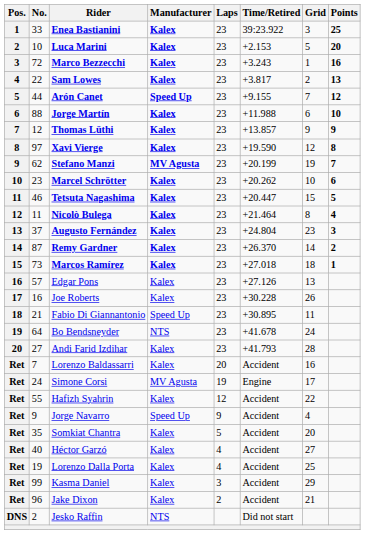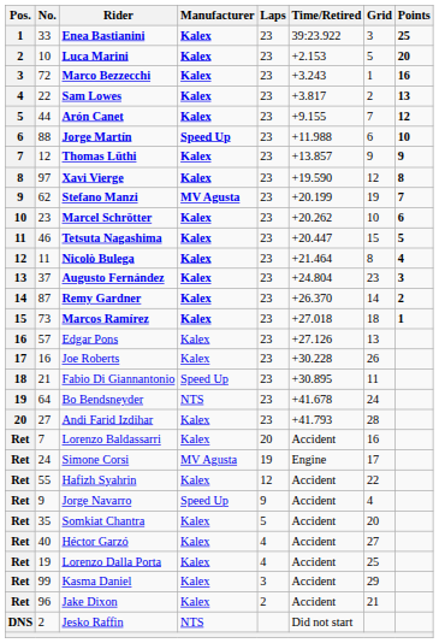 <table class="wikitable" style="font-size: 95%;">
 <tr>
 <th>Pos.</th>
 <th>No.</th>
 <th>Rider</th>
 <th>Manufacturer</th>
 <th>Laps</th>
 <th>Time/Retired</th>
 <th>Grid</th>
 <th>Points</th>
 </tr>
 <tr>
 <th>1</th>
 <td>33</td>
 <td> <strong><a href='#'>Enea Bastianini</a></strong></td>
 <td><strong><a href='#'>Kalex</a></strong></td>
 <td>23</td>
 <td>39:23.922</td>
 <td>3</td>
 <td><strong>25</strong></td>
 </tr>
 <tr>
 <th>2</th>
 <td>10</td>
 <td> <strong><a href='#'>Luca Marini</a></strong></td>
 <td><strong><a href='#'>Kalex</a></strong></td>
 <td>23</td>
 <td>+2.153</td>
 <td>5</td>
 <td><strong>20</strong></td>
 </tr>
 <tr>
 <th>3</th>
 <td>72</td>
 <td> <strong><a href='#'>Marco Bezzecchi</a></strong></td>
 <td><strong><a href='#'>Kalex</a></strong></td>
 <td>23</td>
 <td>+3.243</td>
 <td>1</td>
 <td><strong>16</strong></td>
 </tr>
 <tr>
 <th>4</th>
 <td>22</td>
 <td> <strong><a href='#'>Sam Lowes</a></strong></td>
 <td><strong><a href='#'>Kalex</a></strong></td>
 <td>23</td>
 <td>+3.817</td>
 <td>2</td>
 <td><strong>13</strong></td>
 </tr>
 <tr>
 <th>5</th>
 <td>44</td>
 <td> <strong><a href='#'>Arón Canet</a></strong></td>
-<td><strong><a href='#'>Speed Up</a></strong></td>
+<td><strong><a href='#'>Kalex</a></strong></td>
 <td>23</td>
 <td>+9.155</td>
 <td>7</td>
 <td><strong>12</strong></td>
 </tr>
 <tr>
 <th>6</th>
 <td>88</td>
 <td> <strong><a href='#'>Jorge Martín</a></strong></td>
-<td><strong><a href='#'>Kalex</a></strong></td>
+<td><strong><a href='#'>Speed Up</a></strong></td>
 <td>23</td>
 <td>+11.988</td>
 <td>6</td>
 <td><strong>10</strong></td>
 </tr>
 <tr>
 <th>7</th>
 <td>12</td>
 <td> <strong><a href='#'>Thomas Lüthi</a></strong></td>
 <td><strong><a href='#'>Kalex</a></strong></td>
 <td>23</td>
 <td>+13.857</td>
 <td>9</td>
 <td><strong>9</strong></td>
 </tr>
 <tr>
 <th>8</th>
 <td>97</td>
 <td> <strong><a href='#'>Xavi Vierge</a></strong></td>
 <td><strong><a href='#'>Kalex</a></strong></td>
 <td>23</td>
 <td>+19.590</td>
 <td>12</td>
 <td><strong>8</strong></td>
 </tr>
 <tr>
 <th>9</th>
 <td>62</td>
 <td> <strong><a href='#'>Stefano Manzi</a></strong></td>
 <td><strong><a href='#'>MV Agusta</a></strong></td>
 <td>23</td>
 <td>+20.199</td>
 <td>19</td>
 <td><strong>7</strong></td>
 </tr>
 <tr>
 <th>10</th>
 <td>23</td>
 <td> <strong><a href='#'>Marcel Schrötter</a></strong></td>
 <td><strong><a href='#'>Kalex</a></strong></td>
 <td>23</td>
 <td>+20.262</td>
 <td>10</td>
 <td><strong>6</strong></td>
 </tr>
 <tr>
 <th>11</th>
 <td>46</td>
 <td> <strong><a href='#'>Tetsuta Nagashima</a></strong></td>
 <td><strong><a href='#'>Kalex</a></strong></td>
 <td>23</td>
 <td>+20.447</td>
 <td>15</td>
 <td><strong>5</strong></td>
 </tr>
 <tr>
 <th>12</th>
 <td>11</td>
 <td> <strong><a href='#'>Nicolò Bulega</a></strong></td>
 <td><strong><a href='#'>Kalex</a></strong></td>
 <td>23</td>
 <td>+21.464</td>
 <td>8</td>
 <td><strong>4</strong></td>
 </tr>
 <tr>
 <th>13</th>
 <td>37</td>
 <td> <strong><a href='#'>Augusto Fernández</a></strong></td>
 <td><strong><a href='#'>Kalex</a></strong></td>
 <td>23</td>
 <td>+24.804</td>
 <td>23</td>
 <td><strong>3</strong></td>
 </tr>
 <tr>
 <th>14</th>
 <td>87</td>
 <td> <strong><a href='#'>Remy Gardner</a></strong></td>
 <td><strong><a href='#'>Kalex</a></strong></td>
 <td>23</td>
 <td>+26.370</td>
 <td>14</td>
 <td><strong>2</strong></td>
 </tr>
 <tr>
 <th>15</th>
 <td>73</td>
 <td> <strong><a href='#'>Marcos Ramírez</a></strong></td>
 <td><strong><a href='#'>Kalex</a></strong></td>
 <td>23</td>
 <td>+27.018</td>
 <td>18</td>
 <td><strong>1</strong></td>
 </tr>
 <tr>
 <th>16</th>
 <td>57</td>
 <td> <a href='#'>Edgar Pons</a></td>
 <td><a href='#'>Kalex</a></td>
 <td>23</td>
 <td>+27.126</td>
 <td>13</td>
 <td></td>
 </tr>
 <tr>
 <th>17</th>
 <td>16</td>
 <td> <a href='#'>Joe Roberts</a></td>
 <td><a href='#'>Kalex</a></td>
 <td>23</td>
 <td>+30.228</td>
 <td>26</td>
 <td></td>
 </tr>
 <tr>
 <th>18</th>
 <td>21</td>
 <td> <a href='#'>Fabio Di Giannantonio</a></td>
 <td><a href='#'>Speed Up</a></td>
 <td>23</td>
 <td>+30.895</td>
 <td>11</td>
 <td></td>
 </tr>
 <tr>
 <th>19</th>
 <td>64</td>
 <td> <a href='#'>Bo Bendsneyder</a></td>
 <td><a href='#'>NTS</a></td>
 <td>23</td>
 <td>+41.678</td>
 <td>24</td>
 <td></td>
 </tr>
 <tr>
 <th>20</th>
 <td>27</td>
 <td> <a href='#'>Andi Farid Izdihar</a></td>
 <td><a href='#'>Kalex</a></td>
 <td>23</td>
 <td>+41.793</td>
 <td>28</td>
 <td></td>
 </tr>
 <tr>
 <th>Ret</th>
 <td>7</td>
 <td> <a href='#'>Lorenzo Baldassarri</a></td>
 <td><a href='#'>Kalex</a></td>
 <td>20</td>
 <td>Accident</td>
 <td>16</td>
 <td></td>
 </tr>
 <tr>
 <th>Ret</th>
 <td>24</td>
 <td> <a href='#'>Simone Corsi</a></td>
 <td><a href='#'>MV Agusta</a></td>
 <td>19</td>
 <td>Engine</td>
 <td>17</td>
 <td></td>
 </tr>
 <tr>
 <th>Ret</th>
 <td>55</td>
 <td> <a href='#'>Hafizh Syahrin</a></td>
 <td><a href='#'>Kalex</a></td>
 <td>12</td>
 <td>Accident</td>
 <td>22</td>
 <td></td>
 </tr>
 <tr>
 <th>Ret</th>
 <td>9</td>
 <td> <a href='#'>Jorge Navarro</a></td>
 <td><a href='#'>Speed Up</a></td>
 <td>9</td>
 <td>Accident</td>
 <td>4</td>
 <td></td>
 </tr>
 <tr>
 <th>Ret</th>
 <td>35</td>
 <td> <a href='#'>Somkiat Chantra</a></td>
 <td><a href='#'>Kalex</a></td>
 <td>5</td>
 <td>Accident</td>
 <td>20</td>
 <td></td>
 </tr>
 <tr>
 <th>Ret</th>
 <td>40</td>
 <td> <a href='#'>Héctor Garzó</a></td>
 <td><a href='#'>Kalex</a></td>
 <td>4</td>
 <td>Accident</td>
 <td>27</td>
 <td></td>
 </tr>
 <tr>
 <th>Ret</th>
 <td>19</td>
 <td> <a href='#'>Lorenzo Dalla Porta</a></td>
 <td><a href='#'>Kalex</a></td>
 <td>4</td>
 <td>Accident</td>
 <td>25</td>
 <td></td>
 </tr>
 <tr>
 <th>Ret</th>
 <td>99</td>
 <td> <a href='#'>Kasma Daniel</a></td>
 <td><a href='#'>Kalex</a></td>
 <td>3</td>
 <td>Accident</td>
 <td>29</td>
 <td></td>
 </tr>
 <tr>
 <th>Ret</th>
 <td>96</td>
 <td> <a href='#'>Jake Dixon</a></td>
 <td><a href='#'>Kalex</a></td>
 <td>2</td>
 <td>Accident</td>
 <td>21</td>
 <td></td>
 </tr>
 <tr>
 <th>DNS</th>
 <td>2</td>
 <td> <a href='#'>Jesko Raffin</a></td>
 <td><a href='#'>NTS</a></td>
 <td></td>
 <td>Did not start</td>
 <td></td>
 <td></td>
 </tr>
 <tr>
 <th colspan=8></th>
 </tr>
 </table>
